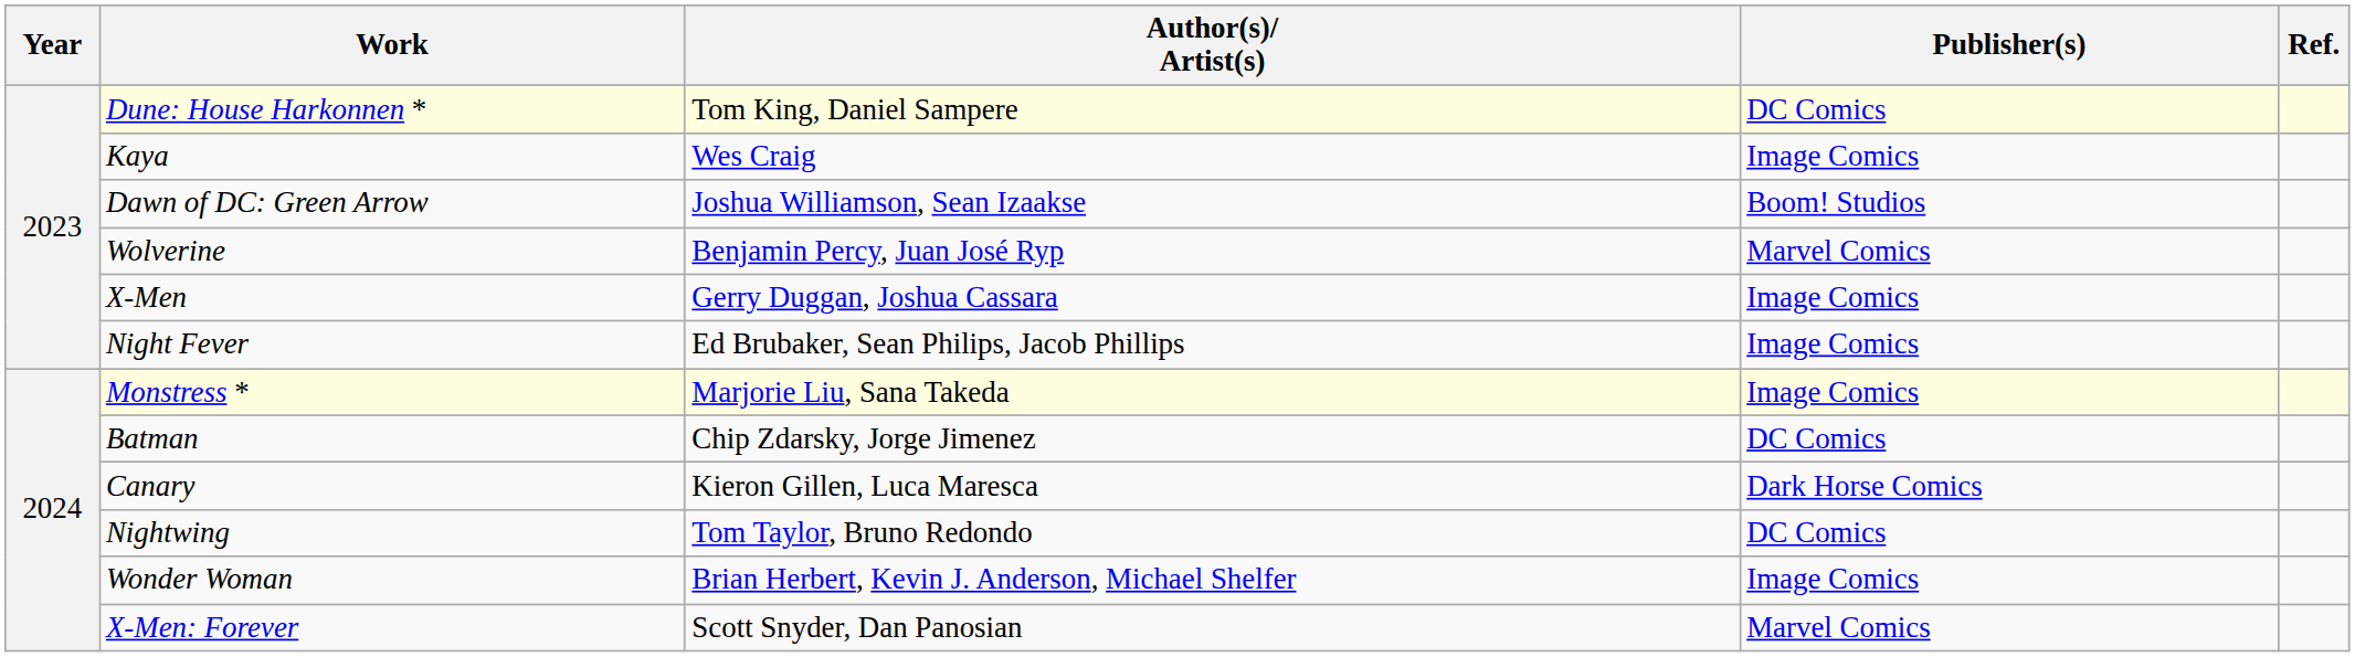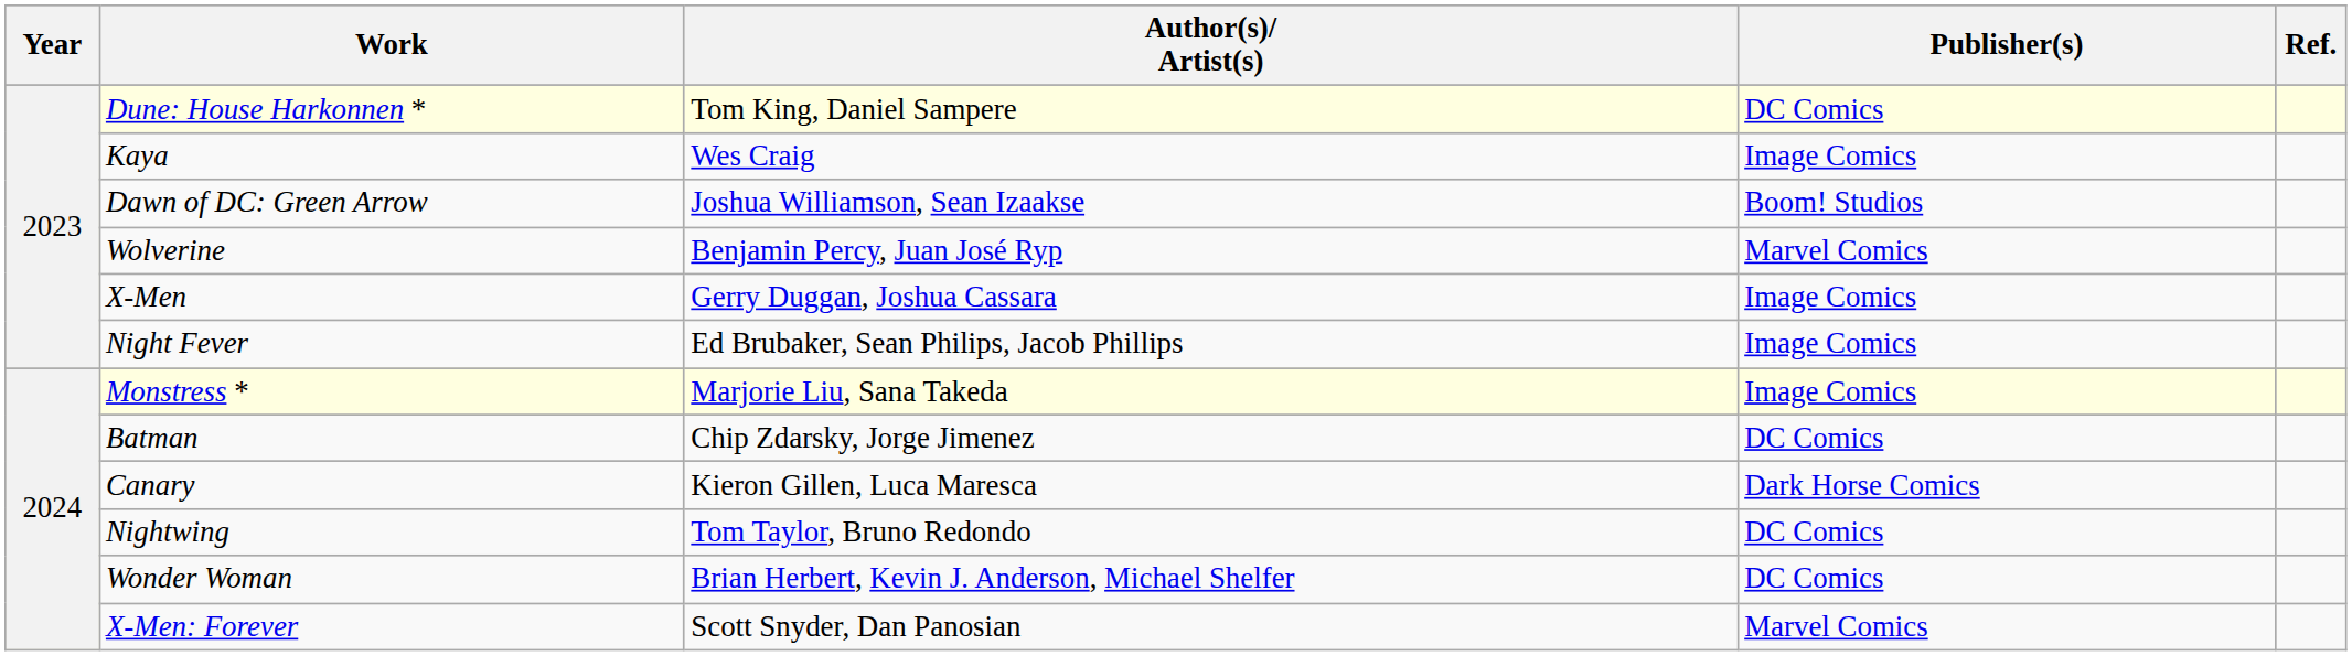 <table class="wikitable mw-collapsible" style="width:100%; margin:1em auto 1em auto;">
 <tr>
 <th style="width:4%;" scope="col">Year</th>
 <th style="width:25%;" scope="col">Work</th>
 <th style="width:45%;" scope="col" class="unsortable">Author(s)/<br>Artist(s)</th>
 <th style="width:23%;" scope="col" class="unsortable">Publisher(s)</th>
 <th style="width:3%;" scope="col" class="unsortable">Ref.</th>
 </tr>
 <tr style="background:lightyellow;">
 <th rowspan="6" style="font-weight:normal;">2023</th>
 <td><em><a href='#'>Dune: House Harkonnen</a></em> *</td>
 <td>Tom King, Daniel Sampere</td>
 <td><a href='#'>DC Comics</a></td>
 <td></td>
 </tr>
 <tr>
 <td><em>Kaya</em></td>
 <td><a href='#'>Wes Craig</a></td>
 <td><a href='#'>Image Comics</a></td>
 <td></td>
 </tr>
 <tr>
 <td><em>Dawn of DC: Green Arrow</em></td>
 <td><a href='#'>Joshua Williamson</a>, <a href='#'>Sean Izaakse</a></td>
 <td><a href='#'>Boom! Studios</a></td>
 <td></td>
 </tr>
 <tr>
 <td><em>Wolverine</em></td>
 <td><a href='#'>Benjamin Percy</a>, <a href='#'>Juan José Ryp</a></td>
 <td><a href='#'>Marvel Comics</a></td>
 <td></td>
 </tr>
 <tr>
 <td><em>X-Men</em></td>
 <td><a href='#'>Gerry Duggan</a>, <a href='#'>Joshua Cassara</a></td>
 <td><a href='#'>Image Comics</a></td>
 <td></td>
 </tr>
 <tr>
 <td><em>Night Fever</em></td>
 <td>Ed Brubaker, Sean Philips, Jacob Phillips</td>
 <td><a href='#'>Image Comics</a></td>
 <td></td>
 </tr>
 <tr style="background:lightyellow;">
 <th rowspan="6" style="font-weight:normal;">2024</th>
 <td><em><a href='#'>Monstress</a></em> *</td>
 <td><a href='#'>Marjorie Liu</a>, Sana Takeda</td>
 <td><a href='#'>Image Comics</a></td>
 <td></td>
 </tr>
 <tr>
 <td><em>Batman</em></td>
 <td>Chip Zdarsky, Jorge Jimenez</td>
 <td><a href='#'>DC Comics</a></td>
 <td></td>
 </tr>
 <tr>
 <td><em>Canary</em></td>
 <td>Kieron Gillen, Luca Maresca</td>
 <td><a href='#'>Dark Horse Comics</a></td>
 <td></td>
 </tr>
 <tr>
 <td><em>Nightwing</em></td>
 <td><a href='#'>Tom Taylor</a>, Bruno Redondo</td>
 <td><a href='#'>DC Comics</a></td>
 <td></td>
 </tr>
 <tr>
 <td><em>Wonder Woman</em></td>
 <td><a href='#'>Brian Herbert</a>, <a href='#'>Kevin J. Anderson</a>, <a href='#'>Michael Shelfer</a></td>
-<td><a href='#'>Image Comics</a></td>
+<td><a href='#'>DC Comics</a></td>
 <td></td>
 </tr>
 <tr>
 <td><em><a href='#'>X-Men: Forever</a></em></td>
 <td>Scott Snyder, Dan Panosian</td>
 <td><a href='#'>Marvel Comics</a></td>
 <td></td>
 </tr>
 </table>
